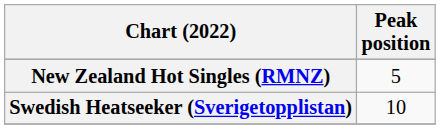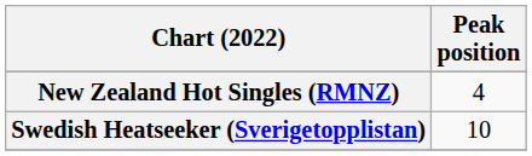 <table class="wikitable sortable plainrowheaders" style="text-align:center;">
 <tr>
 <th scope="col">Chart (2022)</th>
 <th scope="col">Peak<br>position</th>
 </tr>
 <tr>
 </tr>
 <tr>
 <th scope="row">New Zealand Hot Singles (<a href='#'>RMNZ</a>)</th>
-<td>5</td>
+<td>4</td>
 </tr>
 <tr>
 <th scope="row">Swedish Heatseeker (<a href='#'>Sverigetopplistan</a>)</th>
 <td>10</td>
 </tr>
 <tr>
 </tr>
 </table>
